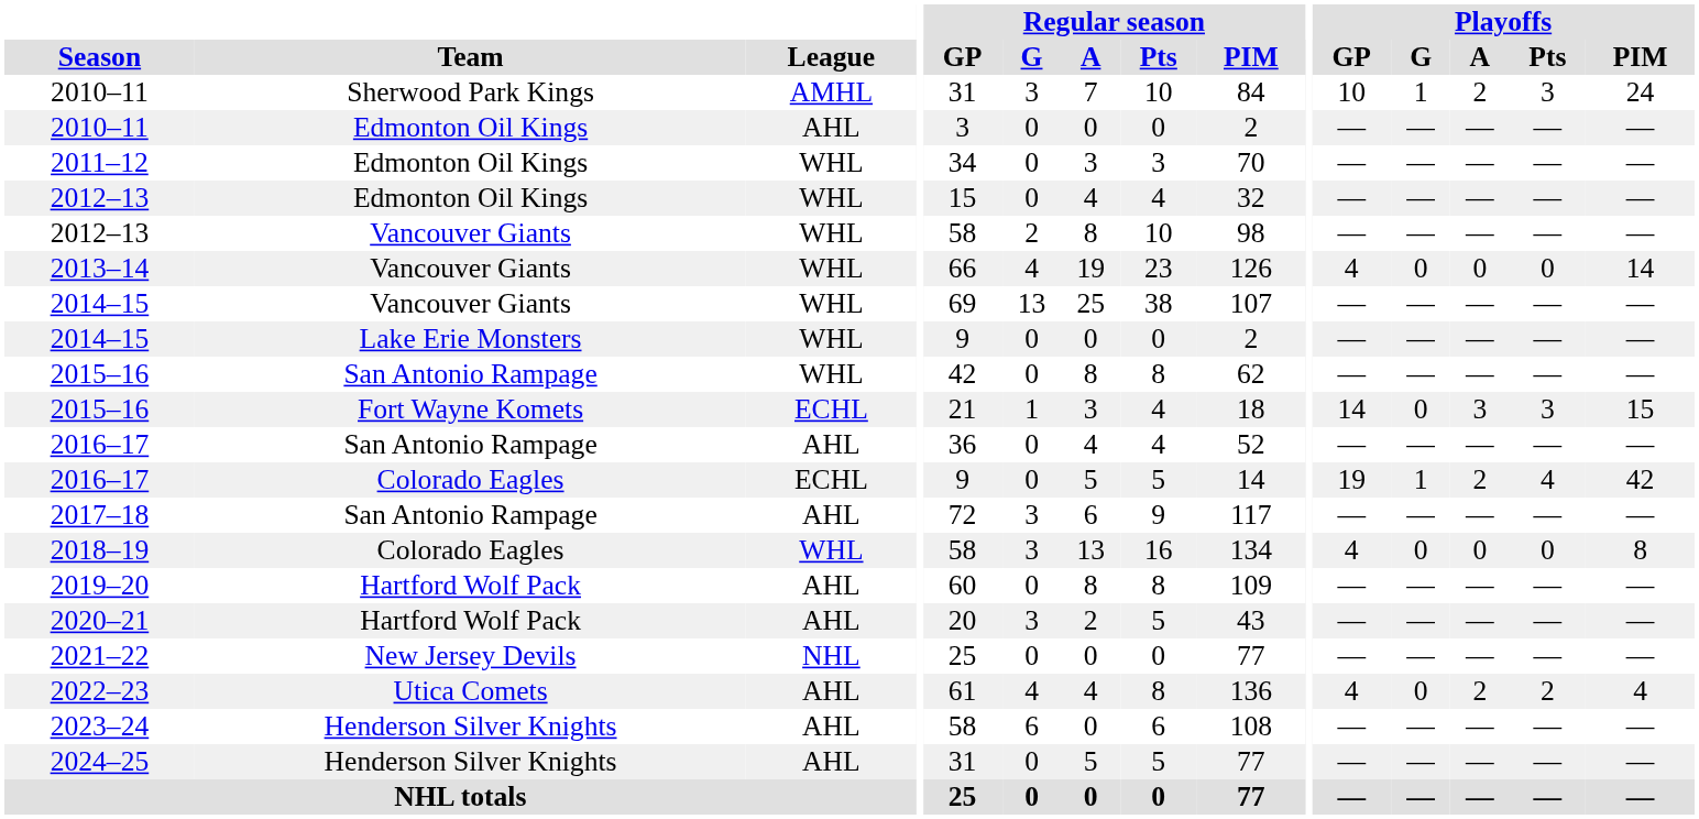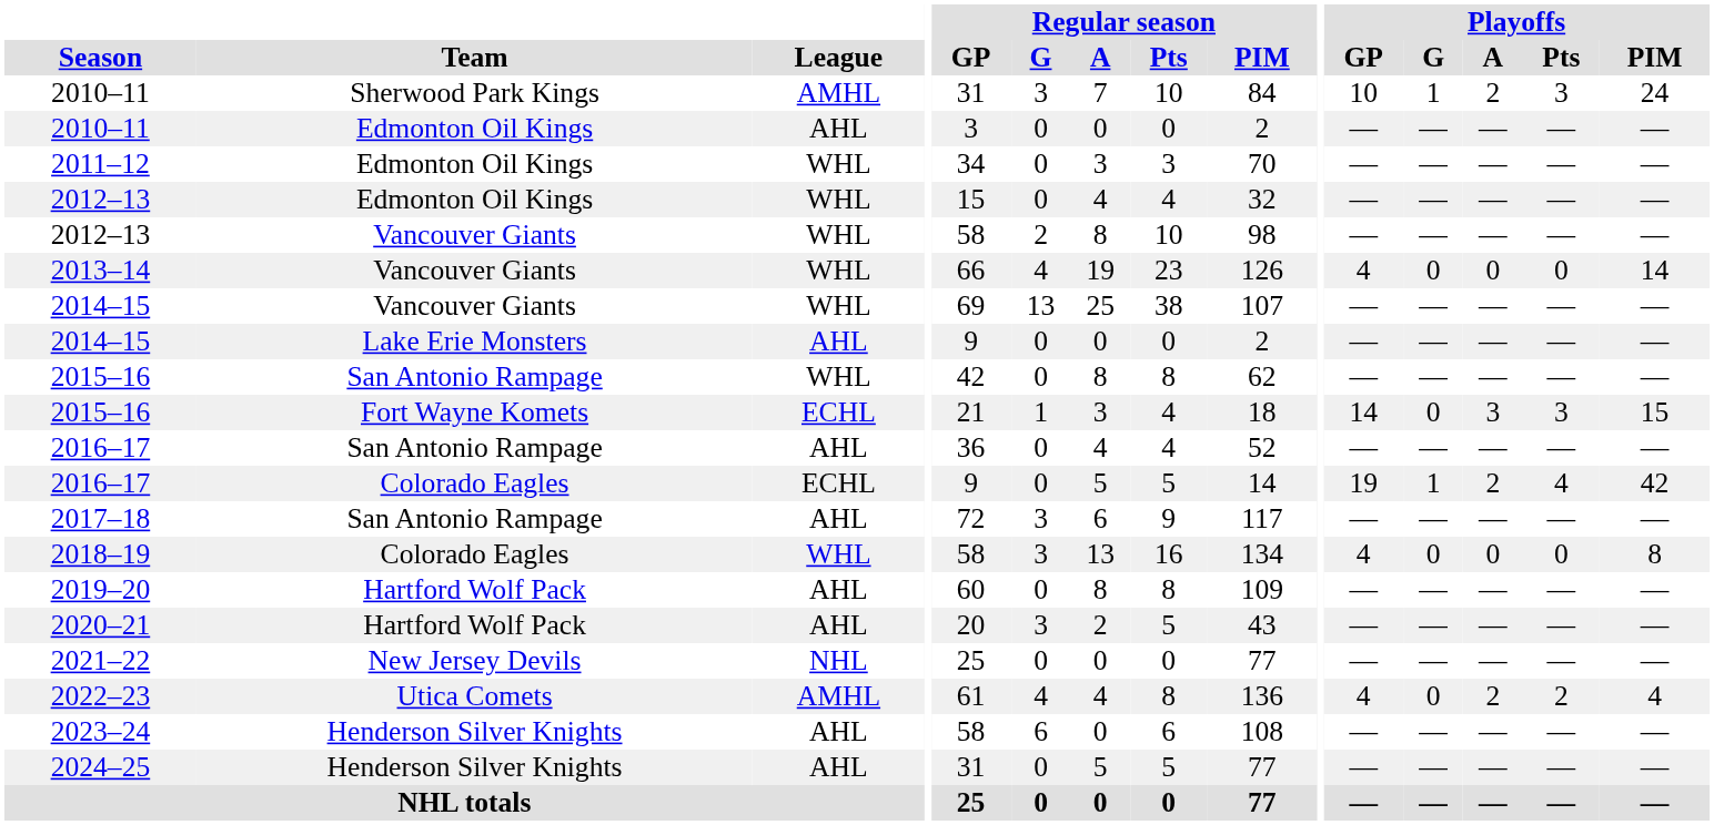 <table border="0" cellpadding="1" cellspacing="0" style="text-align:center; width:60em">
 <tr bgcolor="#e0e0e0">
 <th colspan="3" bgcolor="#ffffff"></th>
 <th rowspan="99" bgcolor="#ffffff"></th>
 <th colspan="5"><a href='#'>Regular season</a></th>
 <th rowspan="99" bgcolor="#ffffff"></th>
 <th colspan="5"><a href='#'>Playoffs</a></th>
 </tr>
 <tr bgcolor="#e0e0e0">
 <th><a href='#'>Season</a></th>
 <th>Team</th>
 <th>League</th>
 <th>GP</th>
 <th><a href='#'>G</a></th>
 <th><a href='#'>A</a></th>
 <th><a href='#'>Pts</a></th>
 <th><a href='#'>PIM</a></th>
 <th>GP</th>
 <th>G</th>
 <th>A</th>
 <th>Pts</th>
 <th>PIM</th>
 </tr>
 <tr>
 <td>2010–11</td>
 <td>Sherwood Park Kings</td>
 <td><a href='#'>AMHL</a></td>
 <td>31</td>
 <td>3</td>
 <td>7</td>
 <td>10</td>
 <td>84</td>
 <td>10</td>
 <td>1</td>
 <td>2</td>
 <td>3</td>
 <td>24</td>
 </tr>
 <tr bgcolor="#f0f0f0">
 <td><a href='#'>2010–11</a></td>
 <td><a href='#'>Edmonton Oil Kings</a></td>
 <td>AHL</td>
 <td>3</td>
 <td>0</td>
 <td>0</td>
 <td>0</td>
 <td>2</td>
 <td>—</td>
 <td>—</td>
 <td>—</td>
 <td>—</td>
 <td>—</td>
 </tr>
 <tr>
 <td><a href='#'>2011–12</a></td>
 <td>Edmonton Oil Kings</td>
 <td>WHL</td>
 <td>34</td>
 <td>0</td>
 <td>3</td>
 <td>3</td>
 <td>70</td>
 <td>—</td>
 <td>—</td>
 <td>—</td>
 <td>—</td>
 <td>—</td>
 </tr>
 <tr bgcolor="#f0f0f0">
 <td><a href='#'>2012–13</a></td>
 <td>Edmonton Oil Kings</td>
 <td>WHL</td>
 <td>15</td>
 <td>0</td>
 <td>4</td>
 <td>4</td>
 <td>32</td>
 <td>—</td>
 <td>—</td>
 <td>—</td>
 <td>—</td>
 <td>—</td>
 </tr>
 <tr>
 <td>2012–13</td>
 <td><a href='#'>Vancouver Giants</a></td>
 <td>WHL</td>
 <td>58</td>
 <td>2</td>
 <td>8</td>
 <td>10</td>
 <td>98</td>
 <td>—</td>
 <td>—</td>
 <td>—</td>
 <td>—</td>
 <td>—</td>
 </tr>
 <tr bgcolor="#f0f0f0">
 <td><a href='#'>2013–14</a></td>
 <td>Vancouver Giants</td>
 <td>WHL</td>
 <td>66</td>
 <td>4</td>
 <td>19</td>
 <td>23</td>
 <td>126</td>
 <td>4</td>
 <td>0</td>
 <td>0</td>
 <td>0</td>
 <td>14</td>
 </tr>
 <tr>
 <td><a href='#'>2014–15</a></td>
 <td>Vancouver Giants</td>
 <td>WHL</td>
 <td>69</td>
 <td>13</td>
 <td>25</td>
 <td>38</td>
 <td>107</td>
 <td>—</td>
 <td>—</td>
 <td>—</td>
 <td>—</td>
 <td>—</td>
 </tr>
 <tr bgcolor="#f0f0f0">
 <td><a href='#'>2014–15</a></td>
 <td><a href='#'>Lake Erie Monsters</a></td>
-<td>WHL</td>
+<td><a href='#'>AHL</a></td>
 <td>9</td>
 <td>0</td>
 <td>0</td>
 <td>0</td>
 <td>2</td>
 <td>—</td>
 <td>—</td>
 <td>—</td>
 <td>—</td>
 <td>—</td>
 </tr>
 <tr>
 <td><a href='#'>2015–16</a></td>
 <td><a href='#'>San Antonio Rampage</a></td>
 <td>WHL</td>
 <td>42</td>
 <td>0</td>
 <td>8</td>
 <td>8</td>
 <td>62</td>
 <td>—</td>
 <td>—</td>
 <td>—</td>
 <td>—</td>
 <td>—</td>
 </tr>
 <tr bgcolor="#f0f0f0">
 <td><a href='#'>2015–16</a></td>
 <td><a href='#'>Fort Wayne Komets</a></td>
 <td><a href='#'>ECHL</a></td>
 <td>21</td>
 <td>1</td>
 <td>3</td>
 <td>4</td>
 <td>18</td>
 <td>14</td>
 <td>0</td>
 <td>3</td>
 <td>3</td>
 <td>15</td>
 </tr>
 <tr>
 <td><a href='#'>2016–17</a></td>
 <td>San Antonio Rampage</td>
 <td>AHL</td>
 <td>36</td>
 <td>0</td>
 <td>4</td>
 <td>4</td>
 <td>52</td>
 <td>—</td>
 <td>—</td>
 <td>—</td>
 <td>—</td>
 <td>—</td>
 </tr>
 <tr bgcolor="#f0f0f0">
 <td><a href='#'>2016–17</a></td>
 <td><a href='#'>Colorado Eagles</a></td>
 <td>ECHL</td>
 <td>9</td>
 <td>0</td>
 <td>5</td>
 <td>5</td>
 <td>14</td>
 <td>19</td>
 <td>1</td>
 <td>2</td>
 <td>4</td>
 <td>42</td>
 </tr>
 <tr>
 <td><a href='#'>2017–18</a></td>
 <td>San Antonio Rampage</td>
 <td>AHL</td>
 <td>72</td>
 <td>3</td>
 <td>6</td>
 <td>9</td>
 <td>117</td>
 <td>—</td>
 <td>—</td>
 <td>—</td>
 <td>—</td>
 <td>—</td>
 </tr>
 <tr bgcolor="#f0f0f0">
 <td><a href='#'>2018–19</a></td>
 <td>Colorado Eagles</td>
 <td><a href='#'>WHL</a></td>
 <td>58</td>
 <td>3</td>
 <td>13</td>
 <td>16</td>
 <td>134</td>
 <td>4</td>
 <td>0</td>
 <td>0</td>
 <td>0</td>
 <td>8</td>
 </tr>
 <tr>
 <td><a href='#'>2019–20</a></td>
 <td><a href='#'>Hartford Wolf Pack</a></td>
 <td>AHL</td>
 <td>60</td>
 <td>0</td>
 <td>8</td>
 <td>8</td>
 <td>109</td>
 <td>—</td>
 <td>—</td>
 <td>—</td>
 <td>—</td>
 <td>—</td>
 </tr>
 <tr bgcolor="#f0f0f0">
 <td><a href='#'>2020–21</a></td>
 <td>Hartford Wolf Pack</td>
 <td>AHL</td>
 <td>20</td>
 <td>3</td>
 <td>2</td>
 <td>5</td>
 <td>43</td>
 <td>—</td>
 <td>—</td>
 <td>—</td>
 <td>—</td>
 <td>—</td>
 </tr>
 <tr>
 <td><a href='#'>2021–22</a></td>
 <td><a href='#'>New Jersey Devils</a></td>
 <td><a href='#'>NHL</a></td>
 <td>25</td>
 <td>0</td>
 <td>0</td>
 <td>0</td>
 <td>77</td>
 <td>—</td>
 <td>—</td>
 <td>—</td>
 <td>—</td>
 <td>—</td>
 </tr>
 <tr bgcolor="#f0f0f0">
 <td><a href='#'>2022–23</a></td>
 <td><a href='#'>Utica Comets</a></td>
-<td>AHL</td>
+<td><a href='#'>AMHL</a></td>
 <td>61</td>
 <td>4</td>
 <td>4</td>
 <td>8</td>
 <td>136</td>
 <td>4</td>
 <td>0</td>
 <td>2</td>
 <td>2</td>
 <td>4</td>
 </tr>
 <tr>
 <td><a href='#'>2023–24</a></td>
 <td><a href='#'>Henderson Silver Knights</a></td>
 <td>AHL</td>
 <td>58</td>
 <td>6</td>
 <td>0</td>
 <td>6</td>
 <td>108</td>
 <td>—</td>
 <td>—</td>
 <td>—</td>
 <td>—</td>
 <td>—</td>
 </tr>
 <tr bgcolor="#f0f0f0">
 <td><a href='#'>2024–25</a></td>
 <td>Henderson Silver Knights</td>
 <td>AHL</td>
 <td>31</td>
 <td>0</td>
 <td>5</td>
 <td>5</td>
 <td>77</td>
 <td>—</td>
 <td>—</td>
 <td>—</td>
 <td>—</td>
 <td>—</td>
 </tr>
 <tr bgcolor="#e0e0e0">
 <th colspan="3">NHL totals</th>
 <th>25</th>
 <th>0</th>
 <th>0</th>
 <th>0</th>
 <th>77</th>
 <th>—</th>
 <th>—</th>
 <th>—</th>
 <th>—</th>
 <th>—</th>
 </tr>
 </table>
